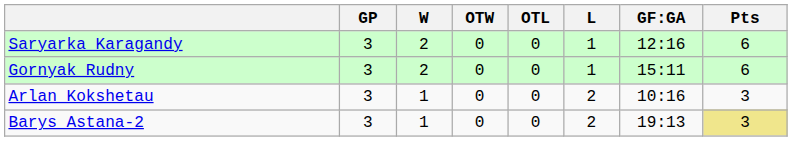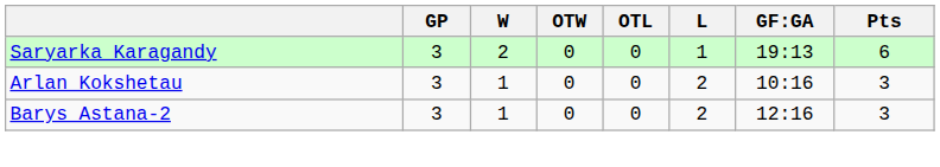 <table class="wikitable" width="50%">
 <tr>
 <th width="30%" bgcolor="#e0e0e0"></th>
 <th width="5%" bgcolor="#e0e0e0">GP</th>
 <th width="5%" bgcolor="#e0e0e0">W</th>
 <th width="5%" bgcolor="#e0e0e0">OTW</th>
 <th width="5%" bgcolor="#e0e0e0">OTL</th>
 <th width="5%" bgcolor="#e0e0e0">L</th>
 <th width="7.5%" bgcolor="#e0e0e0">GF:GA</th>
 <th width="7.5%" bgcolor="#e0e0e0">Pts</th>
 </tr>
 <tr align="center" bgcolor="#CCFFCC">
 <td align="left"><a href='#'>Saryarka Karagandy</a></td>
 <td>3</td>
 <td>2</td>
 <td>0</td>
 <td>0</td>
 <td>1</td>
-<td>12:16</td>
-<td>6</td>
-</tr>
-<tr align="center" bgcolor="#CCFFCC">
-<td align="left"><a href='#'>Gornyak Rudny</a></td>
-<td>3</td>
-<td>2</td>
-<td>0</td>
-<td>0</td>
-<td>1</td>
-<td>15:11</td>
+<td>19:13</td>
 <td>6</td>
 </tr>
 <tr align="center">
 <td align="left"><a href='#'>Arlan Kokshetau</a></td>
 <td>3</td>
 <td>1</td>
 <td>0</td>
 <td>0</td>
 <td>2</td>
 <td>10:16</td>
 <td>3</td>
 </tr>
 <tr align="center">
 <td align="left"><a href='#'>Barys Astana-2</a></td>
 <td>3</td>
 <td>1</td>
 <td>0</td>
 <td>0</td>
 <td>2</td>
-<td>19:13</td>
-<td style="background: khaki;">3</td>
+<td>12:16</td>
+<td>3</td>
 </tr>
 </table>
